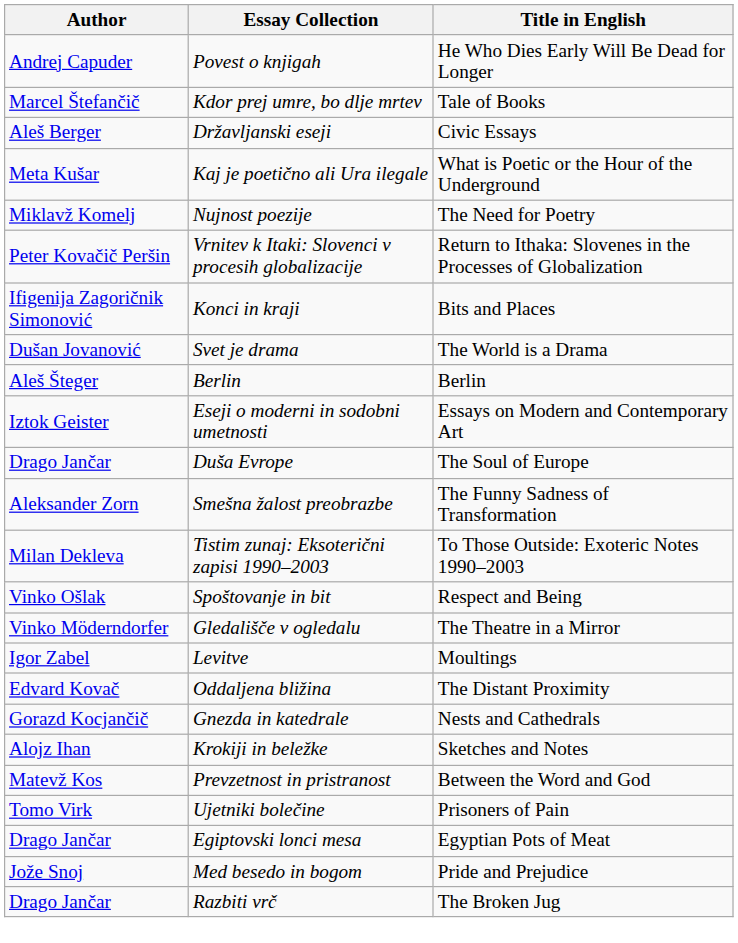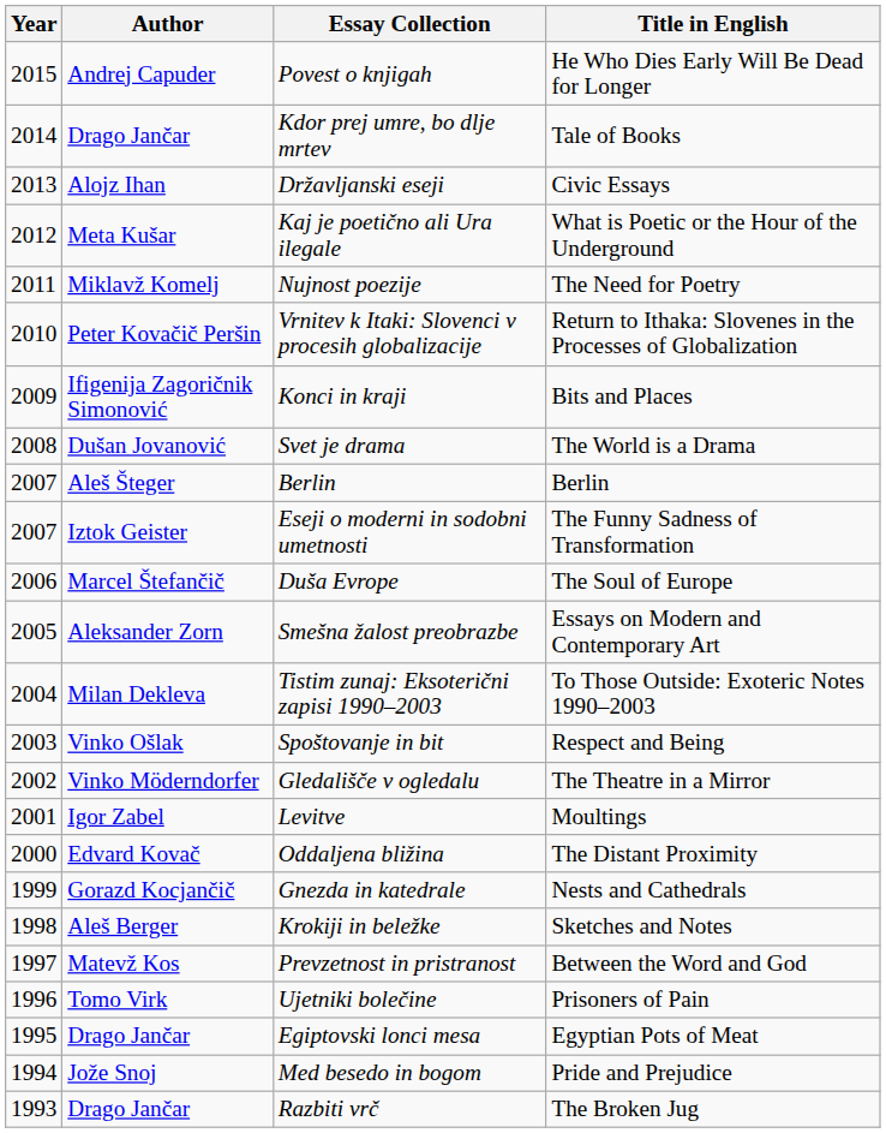 <table class="wikitable sortable">
 <tr>
+<th>Year</th>
 <th>Author</th>
 <th>Essay Collection</th>
 <th>Title in English</th>
 </tr>
 <tr>
+<td>2015</td>
 <td><a href='#'>Andrej Capuder</a></td>
 <td><em>Povest o knjigah</em></td>
 <td>He Who Dies Early Will Be Dead for Longer</td>
 </tr>
 <tr>
-<td><a href='#'>Marcel Štefančič</a></td>
+<td>2014</td>
+<td><a href='#'>Drago Jančar</a></td>
 <td><em>Kdor prej umre, bo dlje mrtev</em></td>
 <td>Tale of Books</td>
 </tr>
 <tr>
-<td><a href='#'>Aleš Berger</a></td>
+<td>2013</td>
+<td><a href='#'>Alojz Ihan</a></td>
 <td><em>Državljanski eseji</em></td>
 <td>Civic Essays</td>
 </tr>
 <tr>
+<td>2012</td>
 <td><a href='#'>Meta Kušar</a></td>
 <td><em>Kaj je poetično ali Ura ilegale</em></td>
 <td>What is Poetic or the Hour of the Underground</td>
 </tr>
 <tr>
+<td>2011</td>
 <td><a href='#'>Miklavž Komelj</a></td>
 <td><em>Nujnost poezije</em></td>
 <td>The Need for Poetry</td>
 </tr>
 <tr>
+<td>2010</td>
 <td><a href='#'>Peter Kovačič Peršin</a></td>
 <td><em>Vrnitev k Itaki: Slovenci v procesih globalizacije</em></td>
 <td>Return to Ithaka: Slovenes in the Processes of Globalization</td>
 </tr>
 <tr>
+<td>2009</td>
 <td><a href='#'>Ifigenija Zagoričnik Simonović</a></td>
 <td><em>Konci in kraji</em></td>
 <td>Bits and Places</td>
 </tr>
 <tr>
+<td>2008</td>
 <td><a href='#'>Dušan Jovanović</a></td>
 <td><em>Svet je drama</em></td>
 <td>The World is a Drama</td>
 </tr>
 <tr>
+<td>2007</td>
 <td><a href='#'>Aleš Šteger</a></td>
 <td><em>Berlin</em></td>
 <td>Berlin</td>
 </tr>
 <tr>
+<td>2007</td>
 <td><a href='#'>Iztok Geister</a></td>
 <td><em>Eseji o moderni in sodobni umetnosti</em></td>
-<td>Essays on Modern and Contemporary Art</td>
+<td>The Funny Sadness of Transformation</td>
 </tr>
 <tr>
-<td><a href='#'>Drago Jančar</a></td>
+<td>2006</td>
+<td><a href='#'>Marcel Štefančič</a></td>
 <td><em>Duša Evrope</em></td>
 <td>The Soul of Europe</td>
 </tr>
 <tr>
+<td>2005</td>
 <td><a href='#'>Aleksander Zorn</a></td>
 <td><em>Smešna žalost preobrazbe</em></td>
-<td>The Funny Sadness of Transformation</td>
+<td>Essays on Modern and Contemporary Art</td>
 </tr>
 <tr>
+<td>2004</td>
 <td><a href='#'>Milan Dekleva</a></td>
 <td><em>Tistim zunaj: Eksoterični zapisi 1990–2003</em></td>
 <td>To Those Outside: Exoteric Notes 1990–2003</td>
 </tr>
 <tr>
+<td>2003</td>
 <td><a href='#'>Vinko Ošlak</a></td>
 <td><em>Spoštovanje in bit</em></td>
 <td>Respect and Being</td>
 </tr>
 <tr>
+<td>2002</td>
 <td><a href='#'>Vinko Möderndorfer</a></td>
 <td><em>Gledališče v ogledalu</em></td>
 <td>The Theatre in a Mirror</td>
 </tr>
 <tr>
+<td>2001</td>
 <td><a href='#'>Igor Zabel</a></td>
 <td><em>Levitve</em></td>
 <td>Moultings</td>
 </tr>
 <tr>
+<td>2000</td>
 <td><a href='#'>Edvard Kovač</a></td>
 <td><em>Oddaljena bližina</em></td>
 <td>The Distant Proximity</td>
 </tr>
 <tr>
+<td>1999</td>
 <td><a href='#'>Gorazd Kocjančič</a></td>
 <td><em>Gnezda in katedrale</em></td>
 <td>Nests and Cathedrals</td>
 </tr>
 <tr>
-<td><a href='#'>Alojz Ihan</a></td>
+<td>1998</td>
+<td><a href='#'>Aleš Berger</a></td>
 <td><em>Krokiji in beležke</em></td>
 <td>Sketches and Notes</td>
 </tr>
 <tr>
+<td>1997</td>
 <td><a href='#'>Matevž Kos</a></td>
 <td><em>Prevzetnost in pristranost</em></td>
 <td>Between the Word and God</td>
 </tr>
 <tr>
+<td>1996</td>
 <td><a href='#'>Tomo Virk</a></td>
 <td><em>Ujetniki bolečine</em></td>
 <td>Prisoners of Pain</td>
 </tr>
 <tr>
+<td>1995</td>
 <td><a href='#'>Drago Jančar</a></td>
 <td><em>Egiptovski lonci mesa</em></td>
 <td>Egyptian Pots of Meat</td>
 </tr>
 <tr>
+<td>1994</td>
 <td><a href='#'>Jože Snoj</a></td>
 <td><em>Med besedo in bogom</em></td>
 <td>Pride and Prejudice</td>
 </tr>
 <tr>
+<td>1993</td>
 <td><a href='#'>Drago Jančar</a></td>
 <td><em>Razbiti vrč</em></td>
 <td>The Broken Jug</td>
 </tr>
 </table>
